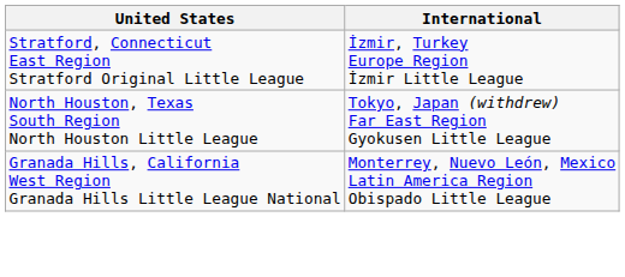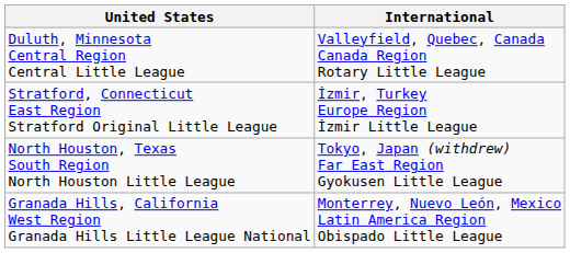 <table class="wikitable">
 <tr>
 <th>United States</th>
 <th>International</th>
+</tr>
+<tr>
+<td> <a href='#'>Duluth</a>, <a href='#'>Minnesota</a><br><a href='#'>Central Region</a><br>Central Little League</td>
+<td> <a href='#'>Valleyfield</a>, <a href='#'>Quebec</a>, <a href='#'>Canada</a><br><a href='#'>Canada Region</a><br>Rotary Little League</td>
 </tr>
 <tr>
 <td> <a href='#'>Stratford</a>, <a href='#'>Connecticut</a><br><a href='#'>East Region</a><br>Stratford Original Little League</td>
 <td> <a href='#'>İzmir</a>, <a href='#'>Turkey</a><br><a href='#'>Europe Region</a><br>İzmir Little League</td>
 </tr>
 <tr>
 <td> <a href='#'>North Houston</a>, <a href='#'>Texas</a><br><a href='#'>South Region</a><br>North Houston Little League</td>
 <td> <a href='#'>Tokyo</a>, <a href='#'>Japan</a> <em>(withdrew)</em><br><a href='#'>Far East Region</a><br>Gyokusen Little League</td>
 </tr>
 <tr>
 <td> <a href='#'>Granada Hills</a>, <a href='#'>California</a><br><a href='#'>West Region</a><br>Granada Hills  Little League National</td>
 <td> <a href='#'>Monterrey</a>, <a href='#'>Nuevo León</a>, <a href='#'>Mexico</a><br><a href='#'>Latin America Region</a><br>Obispado Little League</td>
 </tr>
 </table>
